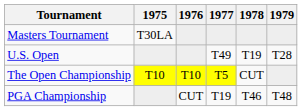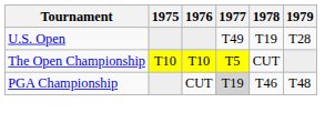 <table class="wikitable" style="font-size:95%;text-align:center;">
 <tr>
 <th>Tournament</th>
 <th>1975</th>
 <th>1976</th>
 <th>1977</th>
 <th>1978</th>
 <th>1979</th>
-</tr>
-<tr>
-<td align=left><a href='#'>Masters Tournament</a></td>
-<td>T30<span>LA</span></td>
-<td style="background:#eeeeee;"></td>
-<td style="background:#eeeeee;"></td>
-<td style="background:#eeeeee;"></td>
-<td style="background:#eeeeee;"></td>
 </tr>
 <tr>
 <td align=left><a href='#'>U.S. Open</a></td>
 <td style="background:#eeeeee;"></td>
 <td style="background:#eeeeee;"></td>
 <td>T49</td>
 <td>T19</td>
 <td>T28</td>
 </tr>
 <tr>
 <td align=left><a href='#'>The Open Championship</a></td>
 <td style="background:yellow;">T10</td>
 <td style="background:yellow;">T10</td>
 <td style="background:yellow;">T5</td>
 <td>CUT</td>
 <td style="background:#eeeeee;"></td>
 </tr>
 <tr>
 <td align=left><a href='#'>PGA Championship</a></td>
 <td style="background:#eeeeee;"></td>
 <td>CUT</td>
-<td>T19</td>
+<td style="background: lightgrey;">T19</td>
 <td>T46</td>
 <td>T48</td>
 </tr>
 </table>
